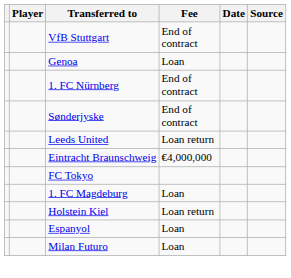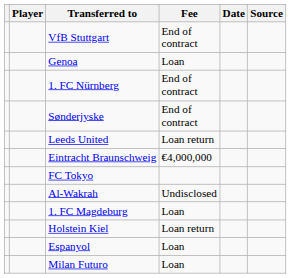 <table class="wikitable plainrowheaders sortable">
 <tr>
 <th></th>
 <th scope="col">Player</th>
 <th>Transferred to</th>
 <th style="width: 80px;">Fee</th>
 <th scope="col">Date</th>
 <th scope="col">Source</th>
 </tr>
 <tr>
 <td align="center"></td>
 <td></td>
 <td> <a href='#'>VfB Stuttgart</a></td>
 <td>End of contract</td>
 <td></td>
 <td></td>
 </tr>
 <tr>
 <td align="center"></td>
 <td></td>
 <td> <a href='#'>Genoa</a></td>
 <td>Loan</td>
 <td></td>
 <td></td>
 </tr>
 <tr>
 <td align="center"></td>
 <td></td>
 <td> <a href='#'>1. FC Nürnberg</a></td>
 <td>End of contract</td>
 <td></td>
 <td></td>
 </tr>
 <tr>
 <td align="center"></td>
 <td></td>
 <td> <a href='#'>Sønderjyske</a></td>
 <td>End of contract</td>
 <td></td>
 <td></td>
 </tr>
 <tr>
 <td align="center"></td>
 <td></td>
 <td> <a href='#'>Leeds United</a></td>
 <td>Loan return</td>
 <td></td>
 <td></td>
 </tr>
 <tr>
 <td align="center"></td>
 <td></td>
 <td> <a href='#'>Eintracht Braunschweig</a></td>
 <td>€4,000,000</td>
 <td></td>
 <td></td>
 </tr>
 <tr>
 <td align="center"></td>
 <td></td>
 <td> <a href='#'>FC Tokyo</a></td>
 <td></td>
 <td></td>
 <td></td>
 </tr>
 <tr>
 <td align="center"></td>
 <td> </td>
+<td> <a href='#'>Al-Wakrah</a></td>
+<td>Undisclosed</td>
+<td></td>
+<td></td>
+</tr>
+<tr>
+<td align="center"></td>
+<td> </td>
 <td> <a href='#'>1. FC Magdeburg</a></td>
 <td>Loan</td>
 <td></td>
 <td></td>
 </tr>
 <tr>
 <td align="center"></td>
 <td></td>
 <td> <a href='#'>Holstein Kiel</a></td>
 <td>Loan return</td>
 <td></td>
 <td></td>
 </tr>
 <tr>
 <td align="center"></td>
 <td></td>
 <td> <a href='#'>Espanyol</a></td>
 <td>Loan</td>
 <td></td>
 <td></td>
 </tr>
 <tr>
 <td align="center"></td>
 <td></td>
 <td> <a href='#'>Milan Futuro</a></td>
 <td>Loan</td>
 <td></td>
 <td></td>
 </tr>
 </table>
